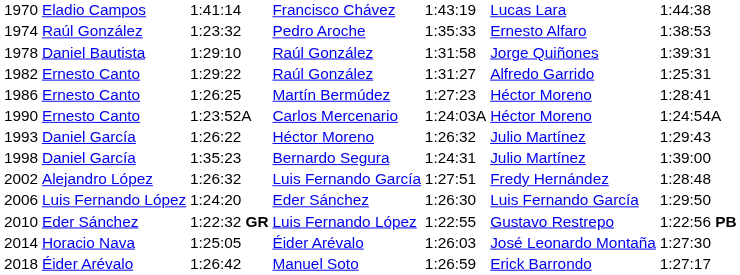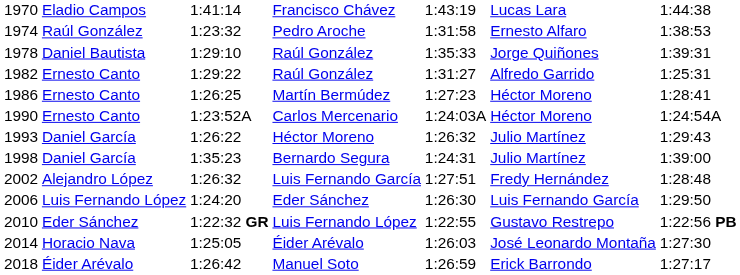 <table>
 <tr>
 <td>1970</td>
 <td><a href='#'>Eladio Campos</a><br> </td>
 <td>1:41:14</td>
 <td><a href='#'>Francisco Chávez</a><br> </td>
 <td>1:43:19</td>
 <td><a href='#'>Lucas Lara</a><br> </td>
 <td>1:44:38</td>
 </tr>
 <tr>
 <td>1974</td>
 <td><a href='#'>Raúl González</a><br> </td>
 <td>1:23:32</td>
 <td><a href='#'>Pedro Aroche</a><br> </td>
-<td>1:35:33</td>
+<td>1:31:58</td>
 <td><a href='#'>Ernesto Alfaro</a><br> </td>
 <td>1:38:53</td>
 </tr>
 <tr>
 <td>1978</td>
 <td><a href='#'>Daniel Bautista</a><br> </td>
 <td>1:29:10</td>
 <td><a href='#'>Raúl González</a><br> </td>
-<td>1:31:58</td>
+<td>1:35:33</td>
 <td><a href='#'>Jorge Quiñones</a><br> </td>
 <td>1:39:31</td>
 </tr>
 <tr>
 <td>1982</td>
 <td><a href='#'>Ernesto Canto</a><br> </td>
 <td>1:29:22</td>
 <td><a href='#'>Raúl González</a><br> </td>
 <td>1:31:27</td>
 <td><a href='#'>Alfredo Garrido</a><br> </td>
 <td>1:25:31</td>
 </tr>
 <tr>
 <td>1986</td>
 <td><a href='#'>Ernesto Canto</a><br> </td>
 <td>1:26:25</td>
 <td><a href='#'>Martín Bermúdez</a><br> </td>
 <td>1:27:23</td>
 <td><a href='#'>Héctor Moreno</a><br> </td>
 <td>1:28:41</td>
 </tr>
 <tr>
 <td>1990</td>
 <td><a href='#'>Ernesto Canto</a><br> </td>
 <td>1:23:52A</td>
 <td><a href='#'>Carlos Mercenario</a><br> </td>
 <td>1:24:03A</td>
 <td><a href='#'>Héctor Moreno</a><br> </td>
 <td>1:24:54A</td>
 </tr>
 <tr>
 <td>1993</td>
 <td><a href='#'>Daniel García</a><br> </td>
 <td>1:26:22</td>
 <td><a href='#'>Héctor Moreno</a><br> </td>
 <td>1:26:32</td>
 <td><a href='#'>Julio Martínez</a><br> </td>
 <td>1:29:43</td>
 </tr>
 <tr>
 <td>1998</td>
 <td><a href='#'>Daniel García</a><br> </td>
 <td>1:35:23</td>
 <td><a href='#'>Bernardo Segura</a><br> </td>
 <td>1:24:31</td>
 <td><a href='#'>Julio Martínez</a><br> </td>
 <td>1:39:00</td>
 </tr>
 <tr>
 <td>2002</td>
 <td><a href='#'>Alejandro López</a><br> </td>
 <td>1:26:32</td>
 <td><a href='#'>Luis Fernando García</a><br> </td>
 <td>1:27:51</td>
 <td><a href='#'>Fredy Hernández</a><br> </td>
 <td>1:28:48</td>
 </tr>
 <tr>
 <td>2006</td>
 <td><a href='#'>Luis Fernando López</a><br></td>
 <td>1:24:20</td>
 <td><a href='#'>Eder Sánchez</a><br></td>
 <td>1:26:30</td>
 <td><a href='#'>Luis Fernando García</a><br></td>
 <td>1:29:50</td>
 </tr>
 <tr>
 <td>2010</td>
 <td><a href='#'>Eder Sánchez</a><br></td>
 <td>1:22:32 <strong>GR</strong></td>
 <td><a href='#'>Luis Fernando López</a><br></td>
 <td>1:22:55</td>
 <td><a href='#'>Gustavo Restrepo</a><br></td>
 <td>1:22:56 <strong>PB</strong></td>
 </tr>
 <tr>
 <td>2014</td>
 <td><a href='#'>Horacio Nava</a><br> </td>
 <td>1:25:05</td>
 <td><a href='#'>Éider Arévalo</a><br></td>
 <td>1:26:03</td>
 <td><a href='#'>José Leonardo Montaña</a><br></td>
 <td>1:27:30</td>
 </tr>
 <tr>
 <td>2018</td>
 <td><a href='#'>Éider Arévalo</a><br></td>
 <td>1:26:42</td>
 <td><a href='#'>Manuel Soto</a><br></td>
 <td>1:26:59</td>
 <td><a href='#'>Erick Barrondo</a><br></td>
 <td>1:27:17</td>
 </tr>
 </table>
